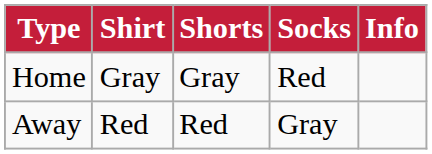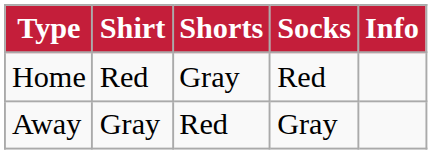 <table class="wikitable">
 <tr>
 <th style="background:#C41E3A; color:white; text-align:center;">Type</th>
 <th style="background:#C41E3A; color:white; text-align:center;">Shirt</th>
 <th style="background:#C41E3A; color:white; text-align:center;">Shorts</th>
 <th style="background:#C41E3A; color:white; text-align:center;">Socks</th>
 <th style="background:#C41E3A; color:white; text-align:center;">Info</th>
 </tr>
 <tr>
 <td>Home</td>
-<td>Gray</td>
+<td>Red</td>
 <td>Gray</td>
 <td>Red</td>
 <td></td>
 </tr>
 <tr>
 <td>Away</td>
-<td>Red</td>
+<td>Gray</td>
 <td>Red</td>
 <td>Gray</td>
 <td></td>
 </tr>
 </table>
